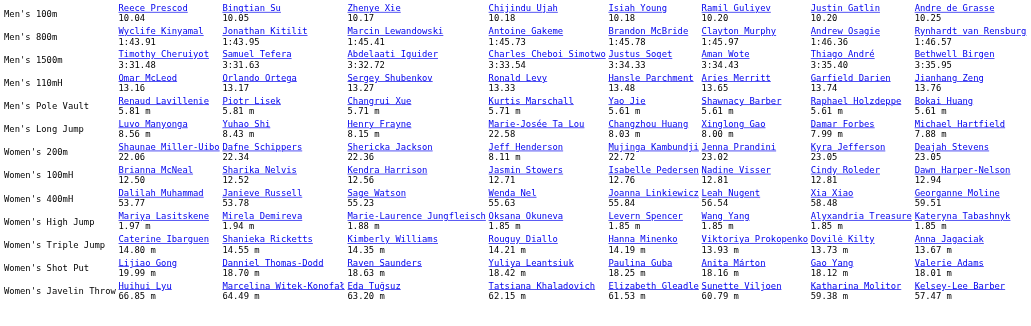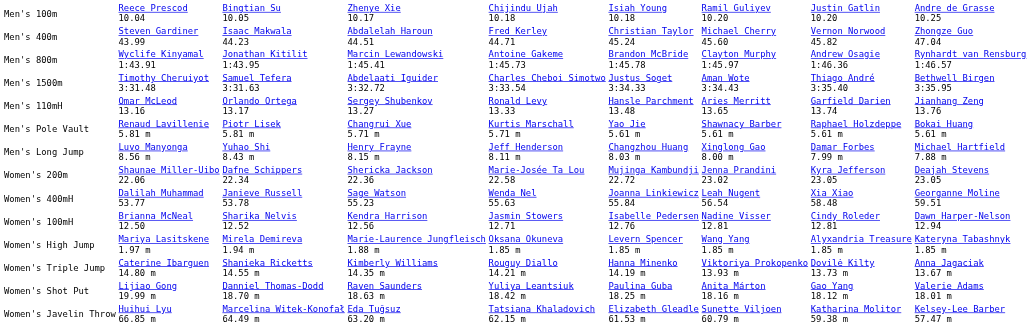 <table>
 <tr>
 <td>Men's 100m<br></td>
 <td><a href='#'>Reece Prescod</a><br>  10.04</td>
 <td><a href='#'>Bingtian Su</a><br>  10.05</td>
 <td><a href='#'>Zhenye Xie</a><br>  10.17</td>
 <td><a href='#'>Chijindu Ujah</a><br>  10.18</td>
 <td><a href='#'>Isiah Young</a><br>  10.18</td>
 <td><a href='#'>Ramil Guliyev</a><br>  10.20</td>
 <td><a href='#'>Justin Gatlin</a><br>  10.20</td>
 <td><a href='#'>Andre de Grasse</a><br>  10.25</td>
+</tr>
+<tr>
+<td>Men's 400m</td>
+<td><a href='#'>Steven Gardiner</a><br>  43.99</td>
+<td><a href='#'>Isaac Makwala</a><br>  44.23</td>
+<td><a href='#'>Abdalelah Haroun</a><br>  44.51</td>
+<td><a href='#'>Fred Kerley</a><br>  44.71</td>
+<td><a href='#'>Christian Taylor</a><br>  45.24</td>
+<td><a href='#'>Michael Cherry</a><br>  45.60</td>
+<td><a href='#'>Vernon Norwood</a><br>  45.82</td>
+<td><a href='#'>Zhongze Guo</a><br>  47.04</td>
 </tr>
 <tr>
 <td>Men's 800m</td>
 <td><a href='#'>Wyclife Kinyamal</a><br>  1:43.91</td>
 <td><a href='#'>Jonathan Kitilit</a><br>  1:43.95</td>
 <td><a href='#'>Marcin Lewandowski</a><br>  1:45.41</td>
 <td><a href='#'>Antoine Gakeme</a><br>  1:45.73</td>
 <td><a href='#'>Brandon McBride</a><br>  1:45.78</td>
 <td><a href='#'>Clayton Murphy</a><br>  1:45.97</td>
 <td><a href='#'>Andrew Osagie</a><br>  1:46.36</td>
 <td><a href='#'>Rynhardt van Rensburg</a><br>  1:46.57</td>
 </tr>
 <tr>
 <td>Men's 1500m</td>
 <td><a href='#'>Timothy Cheruiyot</a><br>  3:31.48</td>
 <td><a href='#'>Samuel Tefera</a><br>  3:31.63</td>
 <td><a href='#'>Abdelaati Iguider</a><br>  3:32.72</td>
 <td><a href='#'>Charles Cheboi Simotwo</a><br>  3:33.54</td>
 <td><a href='#'>Justus Soget</a><br>  3:34.33</td>
 <td><a href='#'>Aman Wote</a><br>  3:34.43</td>
 <td><a href='#'>Thiago André</a><br>  3:35.40</td>
 <td><a href='#'>Bethwell Birgen</a><br>  3:35.95</td>
 </tr>
 <tr>
 <td>Men's 110mH<br></td>
 <td><a href='#'>Omar McLeod</a><br>  13.16</td>
 <td><a href='#'>Orlando Ortega</a><br>  13.17</td>
 <td><a href='#'>Sergey Shubenkov</a><br>  13.27</td>
 <td><a href='#'>Ronald Levy</a><br>  13.33</td>
 <td><a href='#'>Hansle Parchment</a><br>  13.48</td>
 <td><a href='#'>Aries Merritt</a><br>  13.65</td>
 <td><a href='#'>Garfield Darien</a><br>  13.74</td>
 <td><a href='#'>Jianhang Zeng</a><br>  13.76</td>
 </tr>
 <tr>
 <td>Men's Pole Vault</td>
 <td><a href='#'>Renaud Lavillenie</a><br>  5.81 m</td>
 <td><a href='#'>Piotr Lisek</a><br>  5.81 m</td>
 <td><a href='#'>Changrui Xue</a><br>  5.71 m</td>
 <td><a href='#'>Kurtis Marschall</a><br>  5.71 m</td>
 <td><a href='#'>Yao Jie</a><br>  5.61 m</td>
 <td><a href='#'>Shawnacy Barber</a><br>  5.61 m</td>
 <td><a href='#'>Raphael Holzdeppe</a><br>  5.61 m</td>
 <td><a href='#'>Bokai Huang</a><br>  5.61 m</td>
 </tr>
 <tr>
 <td>Men's Long Jump</td>
 <td><a href='#'>Luvo Manyonga</a><br>  8.56 m</td>
 <td><a href='#'>Yuhao Shi</a><br>  8.43 m</td>
 <td><a href='#'>Henry Frayne</a><br>  8.15 m</td>
-<td><a href='#'>Marie-Josée Ta Lou</a><br>  22.58</td>
+<td><a href='#'>Jeff Henderson</a><br>  8.11 m</td>
 <td><a href='#'>Changzhou Huang</a><br>  8.03 m</td>
 <td><a href='#'>Xinglong Gao</a><br>  8.00 m</td>
 <td><a href='#'>Damar Forbes</a><br>  7.99 m</td>
 <td><a href='#'>Michael Hartfield</a><br>  7.88 m</td>
 </tr>
 <tr>
 <td>Women's 200m<br></td>
 <td><a href='#'>Shaunae Miller-Uibo</a><br>  22.06</td>
 <td><a href='#'>Dafne Schippers</a><br>  22.34</td>
 <td><a href='#'>Shericka Jackson</a><br>  22.36</td>
-<td><a href='#'>Jeff Henderson</a><br>  8.11 m</td>
+<td><a href='#'>Marie-Josée Ta Lou</a><br>  22.58</td>
 <td><a href='#'>Mujinga Kambundji</a><br>  22.72</td>
 <td><a href='#'>Jenna Prandini</a><br>  23.02</td>
 <td><a href='#'>Kyra Jefferson</a><br>  23.05</td>
 <td><a href='#'>Deajah Stevens</a><br>  23.05</td>
+</tr>
+<tr>
+<td>Women's 400mH</td>
+<td><a href='#'>Dalilah Muhammad</a><br>  53.77</td>
+<td><a href='#'>Janieve Russell</a><br>  53.78</td>
+<td><a href='#'>Sage Watson</a><br>  55.23</td>
+<td><a href='#'>Wenda Nel</a><br>  55.63</td>
+<td><a href='#'>Joanna Linkiewicz</a><br>  55.84</td>
+<td><a href='#'>Leah Nugent</a><br>  56.54</td>
+<td><a href='#'>Xia Xiao</a><br>  58.48</td>
+<td><a href='#'>Georganne Moline</a><br>  59.51</td>
 </tr>
 <tr>
 <td>Women's 100mH<br></td>
 <td><a href='#'>Brianna McNeal</a><br>  12.50</td>
 <td><a href='#'>Sharika Nelvis</a><br>  12.52</td>
 <td><a href='#'>Kendra Harrison</a><br>  12.56</td>
 <td><a href='#'>Jasmin Stowers</a><br>  12.71</td>
 <td><a href='#'>Isabelle Pedersen</a><br>  12.76</td>
 <td><a href='#'>Nadine Visser</a><br>  12.81</td>
 <td><a href='#'>Cindy Roleder</a><br>  12.81</td>
 <td><a href='#'>Dawn Harper-Nelson</a><br>  12.94</td>
-</tr>
-<tr>
-<td>Women's 400mH</td>
-<td><a href='#'>Dalilah Muhammad</a><br>  53.77</td>
-<td><a href='#'>Janieve Russell</a><br>  53.78</td>
-<td><a href='#'>Sage Watson</a><br>  55.23</td>
-<td><a href='#'>Wenda Nel</a><br>  55.63</td>
-<td><a href='#'>Joanna Linkiewicz</a><br>  55.84</td>
-<td><a href='#'>Leah Nugent</a><br>  56.54</td>
-<td><a href='#'>Xia Xiao</a><br>  58.48</td>
-<td><a href='#'>Georganne Moline</a><br>  59.51</td>
 </tr>
 <tr>
 <td>Women's High Jump</td>
 <td><a href='#'>Mariya Lasitskene</a><br>  1.97 m</td>
 <td><a href='#'>Mirela Demireva</a><br>  1.94 m</td>
 <td><a href='#'>Marie-Laurence Jungfleisch</a><br>  1.88 m</td>
 <td><a href='#'>Oksana Okuneva</a><br>  1.85 m</td>
 <td><a href='#'>Levern Spencer</a><br>  1.85 m</td>
 <td><a href='#'>Wang Yang</a><br>  1.85 m</td>
 <td><a href='#'>Alyxandria Treasure</a><br>  1.85 m</td>
 <td><a href='#'>Kateryna Tabashnyk</a><br>  1.85 m</td>
 </tr>
 <tr>
 <td>Women's Triple Jump</td>
 <td><a href='#'>Caterine Ibarguen</a><br>  14.80 m</td>
 <td><a href='#'>Shanieka Ricketts</a><br>  14.55 m</td>
 <td><a href='#'>Kimberly Williams</a><br>  14.35 m</td>
 <td><a href='#'>Rouguy Diallo</a><br>  14.21 m</td>
 <td><a href='#'>Hanna Minenko</a><br>  14.19 m</td>
 <td><a href='#'>Viktoriya Prokopenko</a><br>  13.93 m</td>
 <td><a href='#'>Dovilė Kilty</a><br>  13.73 m</td>
 <td><a href='#'>Anna Jagaciak</a><br>  13.67 m</td>
 </tr>
 <tr>
 <td>Women's Shot Put</td>
 <td><a href='#'>Lijiao Gong</a><br>  19.99 m</td>
 <td><a href='#'>Danniel Thomas-Dodd</a><br>  18.70 m</td>
 <td><a href='#'>Raven Saunders</a><br>  18.63 m</td>
 <td><a href='#'>Yuliya Leantsiuk</a><br>  18.42 m</td>
 <td><a href='#'>Paulina Guba</a><br>  18.25 m</td>
 <td><a href='#'>Anita Márton</a><br>  18.16 m</td>
 <td><a href='#'>Gao Yang</a><br>  18.12 m</td>
 <td><a href='#'>Valerie Adams</a><br>  18.01 m</td>
 </tr>
 <tr>
 <td>Women's Javelin Throw</td>
 <td><a href='#'>Huihui Lyu</a><br>  66.85 m</td>
 <td><a href='#'>Marcelina Witek-Konofał</a><br>  64.49 m</td>
 <td><a href='#'>Eda Tuğsuz</a><br>  63.20 m</td>
 <td><a href='#'>Tatsiana Khaladovich</a><br>  62.15 m</td>
 <td><a href='#'>Elizabeth Gleadle</a><br>  61.53 m</td>
 <td><a href='#'>Sunette Viljoen</a><br>  60.79 m</td>
 <td><a href='#'>Katharina Molitor</a><br>  59.38 m</td>
 <td><a href='#'>Kelsey-Lee Barber</a><br>  57.47 m</td>
 </tr>
 </table>
